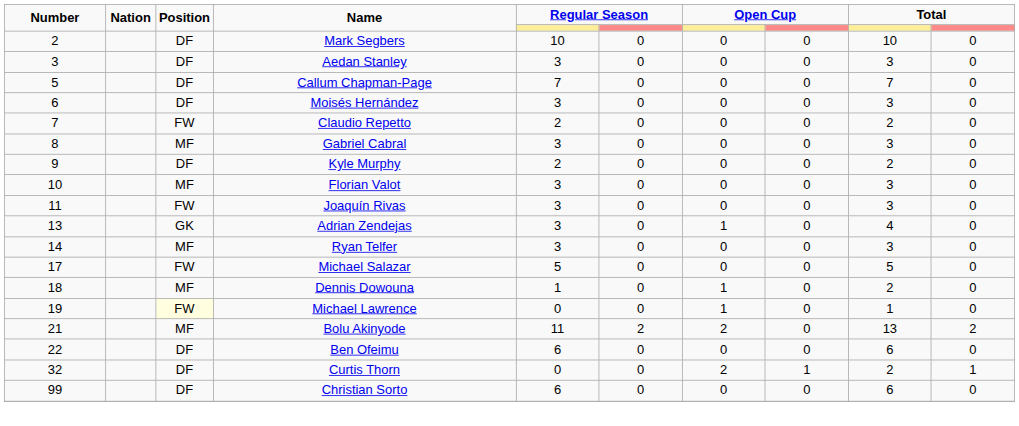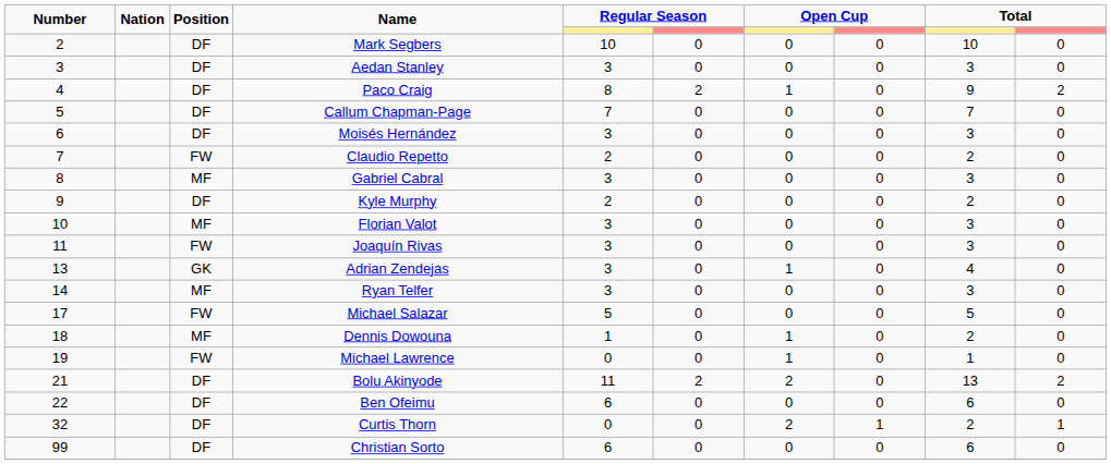 <table class="wikitable" style="text-align:center;">
 <tr>
 <td rowspan="2"  style="width:10%; text-align:center;"><strong>Number</strong></td>
 <td rowspan="2"  style="width:5%; text-align:center;"><strong>Nation</strong></td>
 <td rowspan="2"  style="width:5%; text-align:center;"><strong>Position</strong></td>
 <td rowspan="2"  style="width:30%; text-align:center;"><strong>Name</strong></td>
 <td colspan="2" style="text-align:center;"><strong><a href='#'>Regular Season</a></strong></td>
 <td colspan="2" style="text-align:center;"><strong><a href='#'>Open Cup</a></strong></td>
 <td colspan="2" style="text-align:center;"><strong>Total</strong></td>
 </tr>
 <tr>
 <th style="width:60px; background:#fe9;"></th>
 <th style="width:60px; background:#ff8888;"></th>
 <th style="width:60px; background:#fe9;"></th>
 <th style="width:60px; background:#ff8888;"></th>
 <th style="width:60px; background:#fe9;"></th>
 <th style="width:60px; background:#ff8888;"></th>
 </tr>
 <tr>
 <td>2</td>
 <td></td>
 <td>DF</td>
 <td><a href='#'>Mark Segbers</a></td>
 <td>10</td>
 <td>0</td>
 <td>0</td>
 <td>0</td>
 <td>10</td>
 <td>0</td>
 </tr>
 <tr>
 <td>3</td>
 <td></td>
 <td>DF</td>
 <td><a href='#'>Aedan Stanley</a></td>
 <td>3</td>
 <td>0</td>
 <td>0</td>
 <td>0</td>
 <td>3</td>
 <td>0</td>
+</tr>
+<tr>
+<td>4</td>
+<td></td>
+<td>DF</td>
+<td><a href='#'>Paco Craig</a></td>
+<td>8</td>
+<td>2</td>
+<td>1</td>
+<td>0</td>
+<td>9</td>
+<td>2</td>
 </tr>
 <tr>
 <td>5</td>
 <td></td>
 <td>DF</td>
 <td><a href='#'>Callum Chapman-Page</a></td>
 <td>7</td>
 <td>0</td>
 <td>0</td>
 <td>0</td>
 <td>7</td>
 <td>0</td>
 </tr>
 <tr>
 <td>6</td>
 <td></td>
 <td>DF</td>
 <td><a href='#'>Moisés Hernández</a></td>
 <td>3</td>
 <td>0</td>
 <td>0</td>
 <td>0</td>
 <td>3</td>
 <td>0</td>
 </tr>
 <tr>
 <td>7</td>
 <td></td>
 <td>FW</td>
 <td><a href='#'>Claudio Repetto</a></td>
 <td>2</td>
 <td>0</td>
 <td>0</td>
 <td>0</td>
 <td>2</td>
 <td>0</td>
 </tr>
 <tr>
 <td>8</td>
 <td></td>
 <td>MF</td>
 <td><a href='#'>Gabriel Cabral</a></td>
 <td>3</td>
 <td>0</td>
 <td>0</td>
 <td>0</td>
 <td>3</td>
 <td>0</td>
 </tr>
 <tr>
 <td>9</td>
 <td></td>
 <td>DF</td>
 <td><a href='#'>Kyle Murphy</a></td>
 <td>2</td>
 <td>0</td>
 <td>0</td>
 <td>0</td>
 <td>2</td>
 <td>0</td>
 </tr>
 <tr>
 <td>10</td>
 <td></td>
 <td>MF</td>
 <td><a href='#'>Florian Valot</a></td>
 <td>3</td>
 <td>0</td>
 <td>0</td>
 <td>0</td>
 <td>3</td>
 <td>0</td>
 </tr>
 <tr>
 <td>11</td>
 <td></td>
 <td>FW</td>
 <td><a href='#'>Joaquín Rivas</a></td>
 <td>3</td>
 <td>0</td>
 <td>0</td>
 <td>0</td>
 <td>3</td>
 <td>0</td>
 </tr>
 <tr>
 <td>13</td>
 <td></td>
 <td>GK</td>
 <td><a href='#'>Adrian Zendejas</a></td>
 <td>3</td>
 <td>0</td>
 <td>1</td>
 <td>0</td>
 <td>4</td>
 <td>0</td>
 </tr>
 <tr>
 <td>14</td>
 <td></td>
 <td>MF</td>
 <td><a href='#'>Ryan Telfer</a></td>
 <td>3</td>
 <td>0</td>
 <td>0</td>
 <td>0</td>
 <td>3</td>
 <td>0</td>
 </tr>
 <tr>
 <td>17</td>
 <td></td>
 <td>FW</td>
 <td><a href='#'>Michael Salazar</a></td>
 <td>5</td>
 <td>0</td>
 <td>0</td>
 <td>0</td>
 <td>5</td>
 <td>0</td>
 </tr>
 <tr>
 <td>18</td>
 <td></td>
 <td>MF</td>
 <td><a href='#'>Dennis Dowouna</a></td>
 <td>1</td>
 <td>0</td>
 <td>1</td>
 <td>0</td>
 <td>2</td>
 <td>0</td>
 </tr>
 <tr>
 <td>19</td>
 <td></td>
-<td style="background: lightyellow;">FW</td>
+<td>FW</td>
 <td><a href='#'>Michael Lawrence</a></td>
 <td>0</td>
 <td>0</td>
 <td>1</td>
 <td>0</td>
 <td>1</td>
 <td>0</td>
 </tr>
 <tr>
 <td>21</td>
 <td></td>
-<td>MF</td>
+<td>DF</td>
 <td><a href='#'>Bolu Akinyode</a></td>
 <td>11</td>
 <td>2</td>
 <td>2</td>
 <td>0</td>
 <td>13</td>
 <td>2</td>
 </tr>
 <tr>
 <td>22</td>
 <td></td>
 <td>DF</td>
 <td><a href='#'>Ben Ofeimu</a></td>
 <td>6</td>
 <td>0</td>
 <td>0</td>
 <td>0</td>
 <td>6</td>
 <td>0</td>
 </tr>
 <tr>
 <td>32</td>
 <td></td>
 <td>DF</td>
 <td><a href='#'>Curtis Thorn</a></td>
 <td>0</td>
 <td>0</td>
 <td>2</td>
 <td>1</td>
 <td>2</td>
 <td>1</td>
 </tr>
 <tr>
 <td>99</td>
 <td></td>
 <td>DF</td>
 <td><a href='#'>Christian Sorto</a></td>
 <td>6</td>
 <td>0</td>
 <td>0</td>
 <td>0</td>
 <td>6</td>
 <td>0</td>
 </tr>
 <tr>
 </tr>
 </table>
